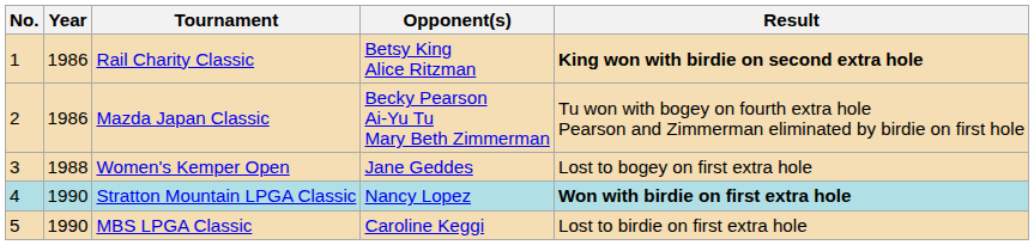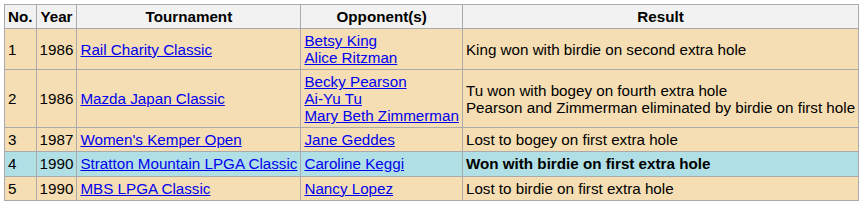 <table class="wikitable" style="font-size:95%;">
 <tr>
 <th>No.</th>
 <th>Year</th>
 <th>Tournament</th>
 <th>Opponent(s)</th>
 <th>Result</th>
 </tr>
 <tr style="background:#F5DEB3;">
 <td>1</td>
 <td>1986</td>
 <td><a href='#'>Rail Charity Classic</a></td>
 <td> <a href='#'>Betsy King</a><br> <a href='#'>Alice Ritzman</a></td>
-<td><strong>King won with birdie on second extra hole</strong></td>
+<td>King won with birdie on second extra hole</td>
 </tr>
 <tr style="background:#F5DEB3;">
 <td>2</td>
 <td>1986</td>
 <td><a href='#'>Mazda Japan Classic</a></td>
 <td> <a href='#'>Becky Pearson</a><br> <a href='#'>Ai-Yu Tu</a><br> <a href='#'>Mary Beth Zimmerman</a></td>
 <td>Tu won with bogey on fourth extra hole<br>Pearson and Zimmerman eliminated by birdie on first hole</td>
 </tr>
 <tr style="background:#F5DEB3;">
 <td>3</td>
-<td>1988</td>
+<td>1987</td>
 <td><a href='#'>Women's Kemper Open</a></td>
 <td> <a href='#'>Jane Geddes</a></td>
 <td>Lost to bogey on first extra hole</td>
 </tr>
 <tr style="background:#B0E0E6;">
 <td>4</td>
 <td>1990</td>
 <td><a href='#'>Stratton Mountain LPGA Classic</a></td>
-<td> <a href='#'>Nancy Lopez</a></td>
+<td> <a href='#'>Caroline Keggi</a></td>
 <td><strong>Won with birdie on first extra hole</strong></td>
 </tr>
 <tr style="background:#F5DEB3;">
 <td>5</td>
 <td>1990</td>
 <td><a href='#'>MBS LPGA Classic</a></td>
-<td> <a href='#'>Caroline Keggi</a></td>
+<td> <a href='#'>Nancy Lopez</a></td>
 <td>Lost to birdie on first extra hole</td>
 </tr>
 </table>
